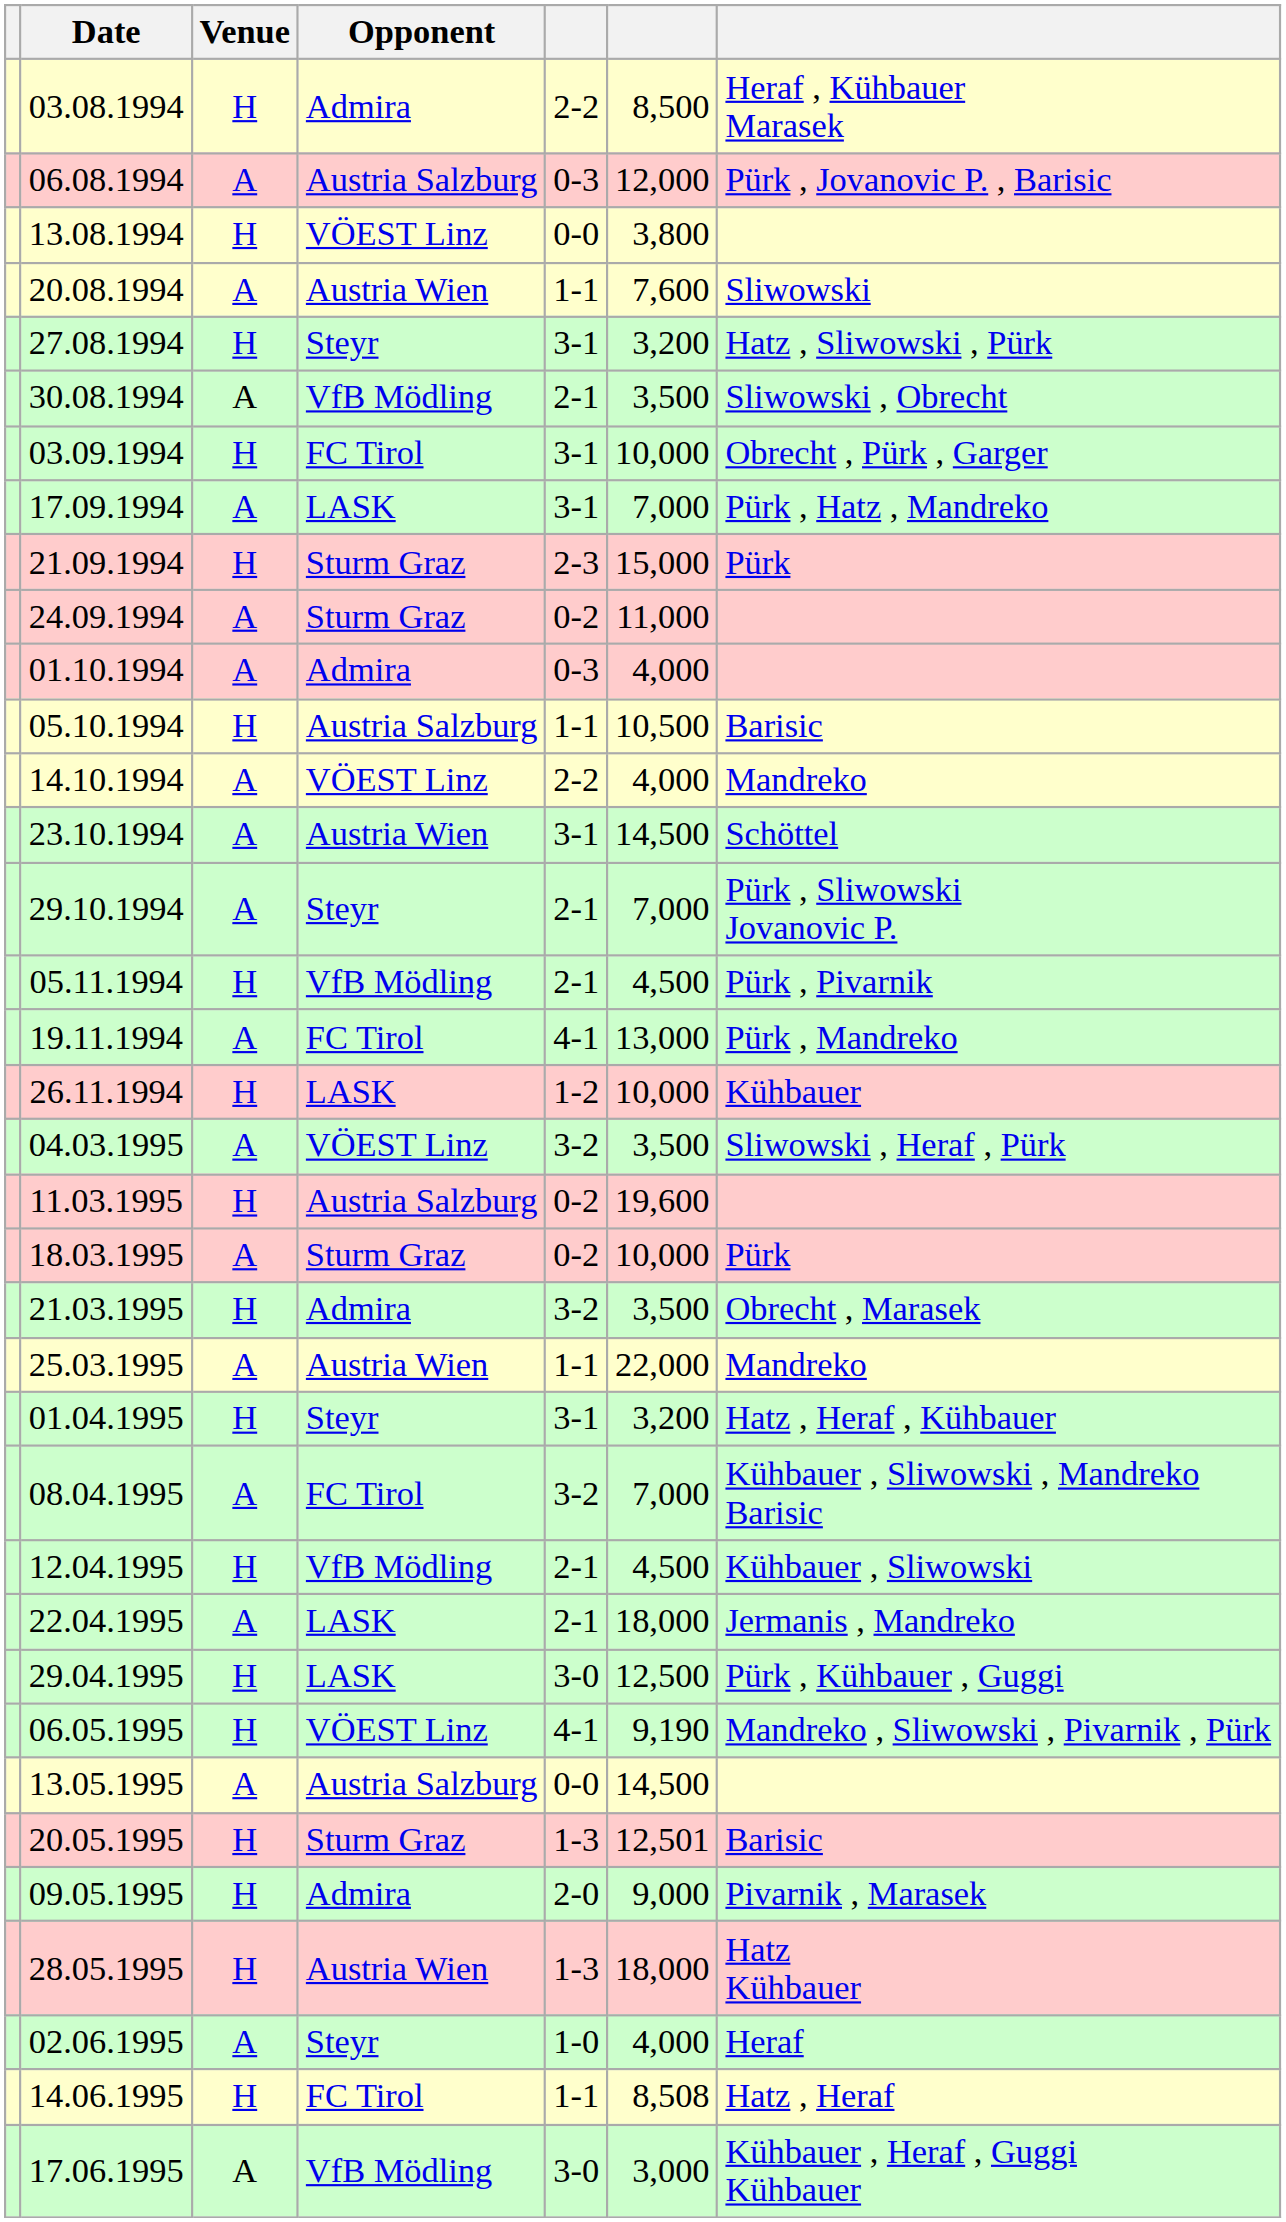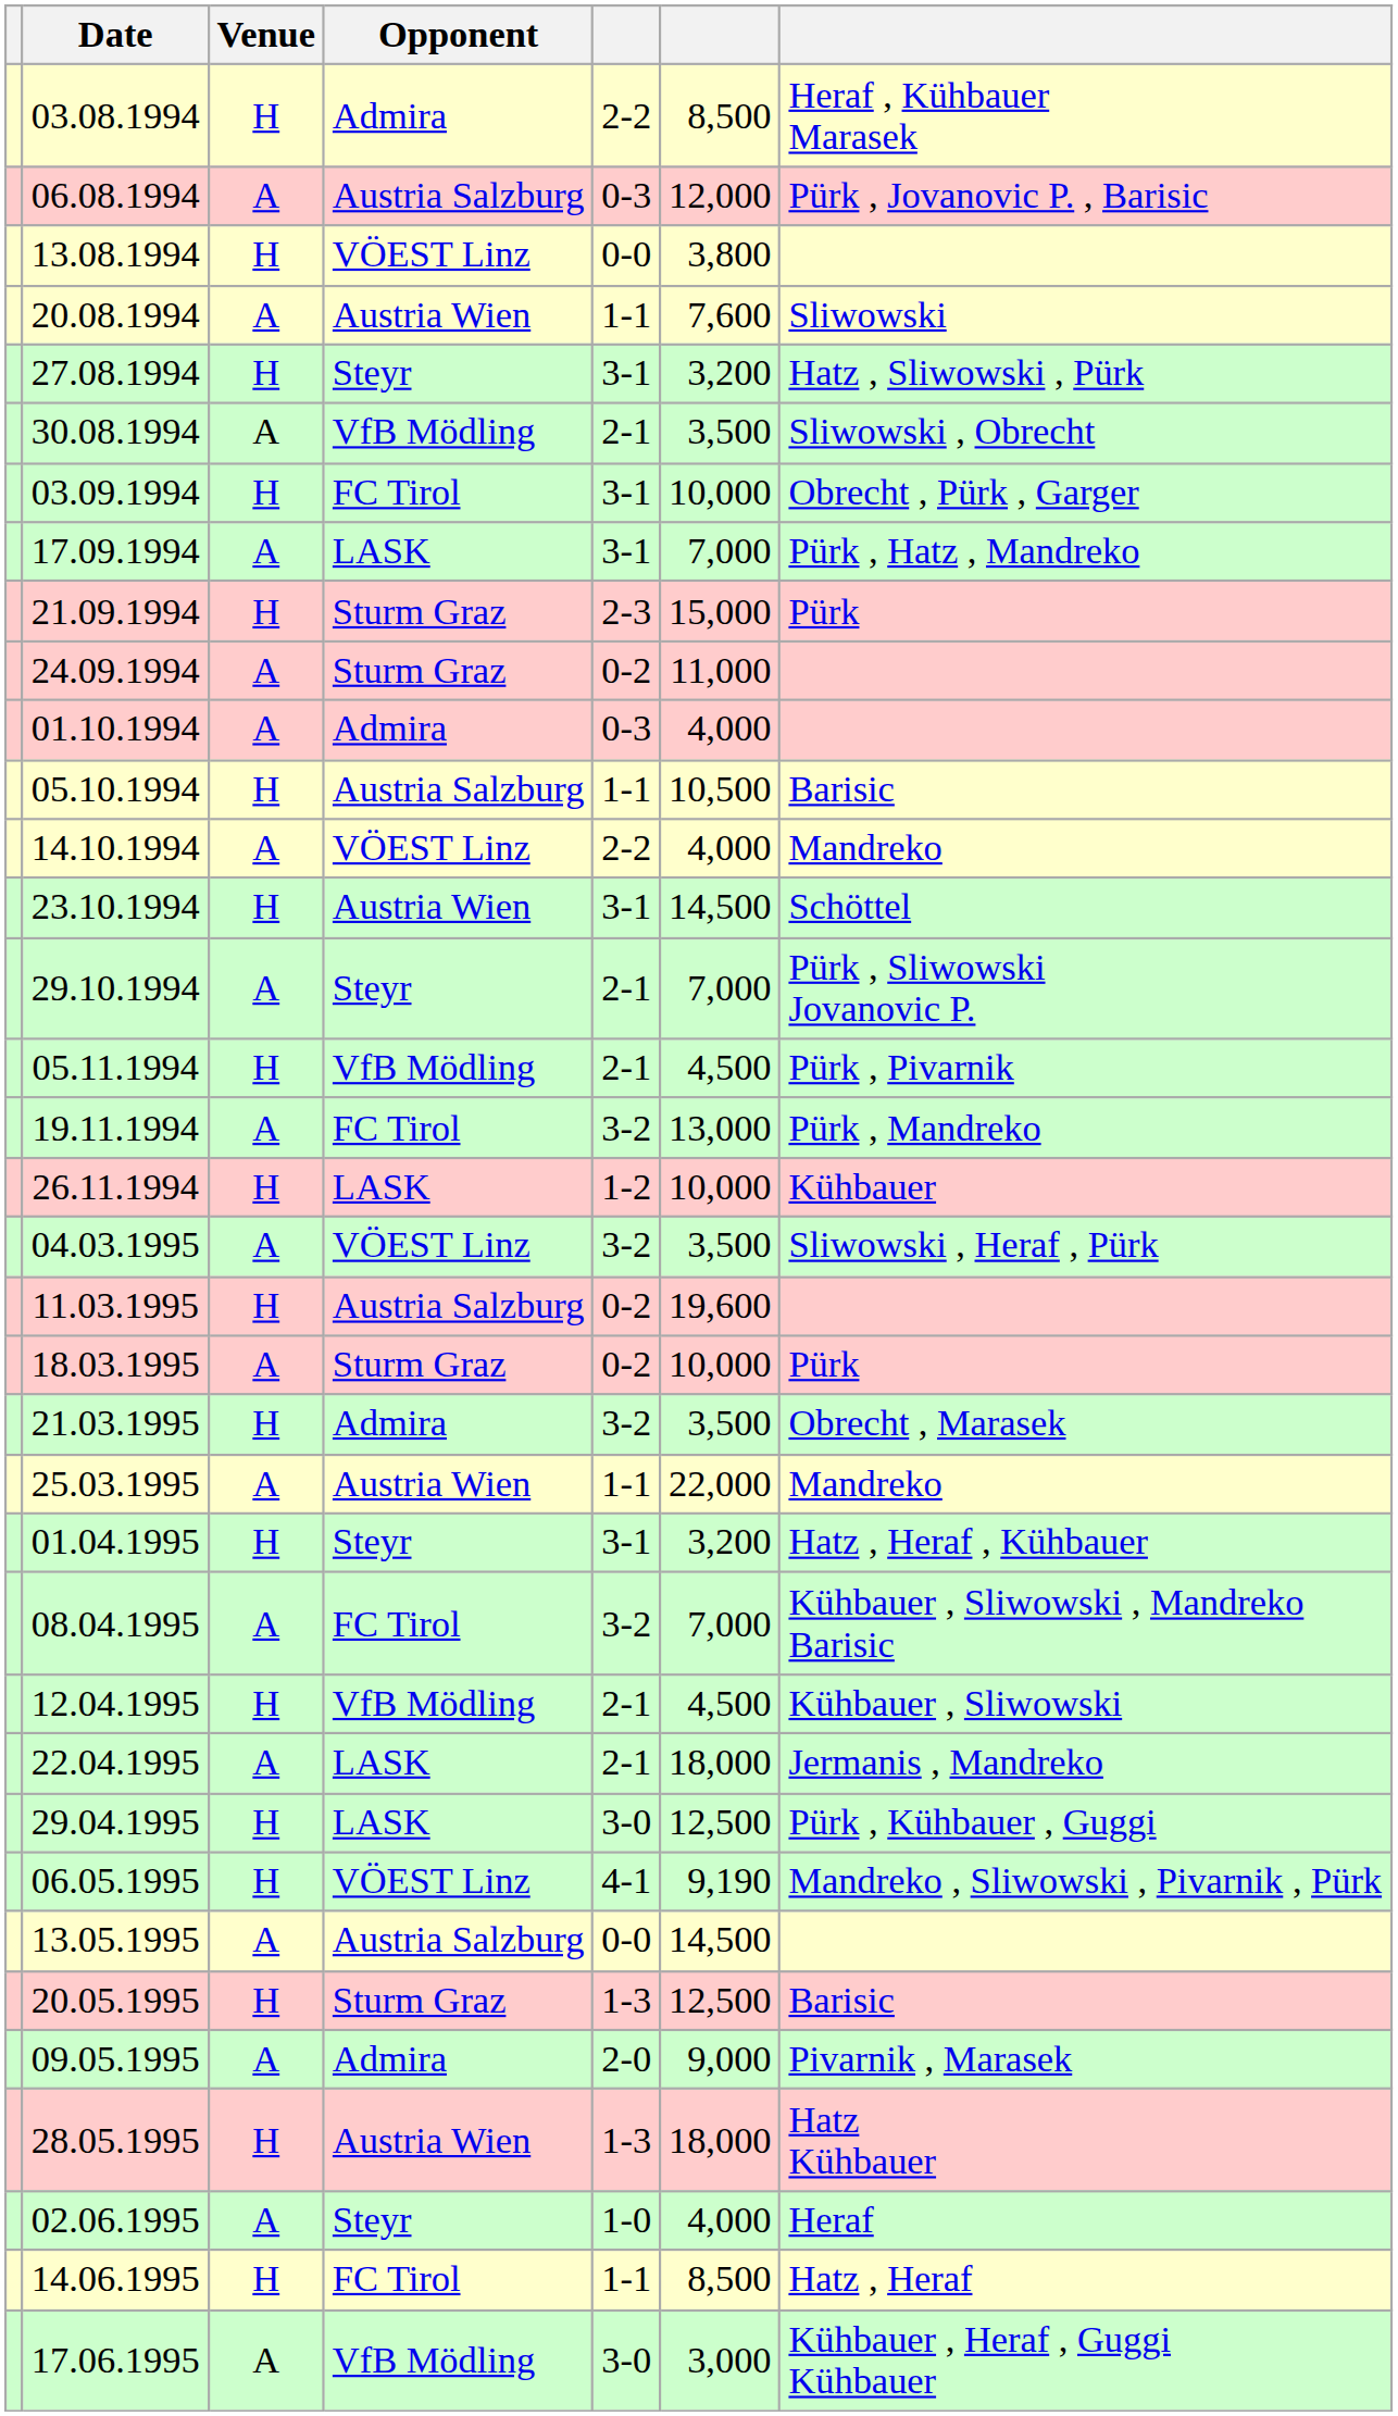 <table class="wikitable" Style="text-align: center">
 <tr>
 <th></th>
 <th>Date</th>
 <th>Venue</th>
 <th>Opponent</th>
 <th></th>
 <th></th>
 <th></th>
 </tr>
 <tr style="background:#ffc">
 <td></td>
 <td>03.08.1994</td>
 <td><a href='#'>H</a></td>
 <td align="left"><a href='#'>Admira</a></td>
 <td>2-2</td>
 <td align="right">8,500</td>
 <td align="left"><a href='#'>Heraf</a> , <a href='#'>Kühbauer</a>  <br> <a href='#'>Marasek</a> </td>
 </tr>
 <tr style="background:#fcc">
 <td></td>
 <td>06.08.1994</td>
 <td><a href='#'>A</a></td>
 <td align="left"><a href='#'>Austria Salzburg</a></td>
 <td>0-3</td>
 <td align="right">12,000</td>
 <td align="left"><a href='#'>Pürk</a> , <a href='#'>Jovanovic P.</a> , <a href='#'>Barisic</a> </td>
 </tr>
 <tr style="background:#ffc">
 <td></td>
 <td>13.08.1994</td>
 <td><a href='#'>H</a></td>
 <td align="left"><a href='#'>VÖEST Linz</a></td>
 <td>0-0</td>
 <td align="right">3,800</td>
 <td align="left"></td>
 </tr>
 <tr style="background:#ffc">
 <td></td>
 <td>20.08.1994</td>
 <td><a href='#'>A</a></td>
 <td align="left"><a href='#'>Austria Wien</a></td>
 <td>1-1</td>
 <td align="right">7,600</td>
 <td align="left"><a href='#'>Sliwowski</a> </td>
 </tr>
 <tr style="background:#cfc">
 <td></td>
 <td>27.08.1994</td>
 <td><a href='#'>H</a></td>
 <td align="left"><a href='#'>Steyr</a></td>
 <td>3-1</td>
 <td align="right">3,200</td>
 <td align="left"><a href='#'>Hatz</a> , <a href='#'>Sliwowski</a> , <a href='#'>Pürk</a> </td>
 </tr>
 <tr style="background:#cfc">
 <td></td>
 <td>30.08.1994</td>
 <td>A</td>
 <td align="left"><a href='#'>VfB Mödling</a></td>
 <td>2-1</td>
 <td align="right">3,500</td>
 <td align="left"><a href='#'>Sliwowski</a> , <a href='#'>Obrecht</a> </td>
 </tr>
 <tr style="background:#cfc">
 <td></td>
 <td>03.09.1994</td>
 <td><a href='#'>H</a></td>
 <td align="left"><a href='#'>FC Tirol</a></td>
 <td>3-1</td>
 <td align="right">10,000</td>
 <td align="left"><a href='#'>Obrecht</a> , <a href='#'>Pürk</a> , <a href='#'>Garger</a> </td>
 </tr>
 <tr style="background:#cfc">
 <td></td>
 <td>17.09.1994</td>
 <td><a href='#'>A</a></td>
 <td align="left"><a href='#'>LASK</a></td>
 <td>3-1</td>
 <td align="right">7,000</td>
 <td align="left"><a href='#'>Pürk</a> , <a href='#'>Hatz</a> , <a href='#'>Mandreko</a> </td>
 </tr>
 <tr style="background:#fcc">
 <td></td>
 <td>21.09.1994</td>
 <td><a href='#'>H</a></td>
 <td align="left"><a href='#'>Sturm Graz</a></td>
 <td>2-3</td>
 <td align="right">15,000</td>
 <td align="left"><a href='#'>Pürk</a>  </td>
 </tr>
 <tr style="background:#fcc">
 <td></td>
 <td>24.09.1994</td>
 <td><a href='#'>A</a></td>
 <td align="left"><a href='#'>Sturm Graz</a></td>
 <td>0-2</td>
 <td align="right">11,000</td>
 <td align="left"></td>
 </tr>
 <tr style="background:#fcc">
 <td></td>
 <td>01.10.1994</td>
 <td><a href='#'>A</a></td>
 <td align="left"><a href='#'>Admira</a></td>
 <td>0-3</td>
 <td align="right">4,000</td>
 <td align="left"></td>
 </tr>
 <tr style="background:#ffc">
 <td></td>
 <td>05.10.1994</td>
 <td><a href='#'>H</a></td>
 <td align="left"><a href='#'>Austria Salzburg</a></td>
 <td>1-1</td>
 <td align="right">10,500</td>
 <td align="left"><a href='#'>Barisic</a> </td>
 </tr>
 <tr style="background:#ffc">
 <td></td>
 <td>14.10.1994</td>
 <td><a href='#'>A</a></td>
 <td align="left"><a href='#'>VÖEST Linz</a></td>
 <td>2-2</td>
 <td align="right">4,000</td>
 <td align="left"><a href='#'>Mandreko</a> </td>
 </tr>
 <tr style="background:#cfc">
 <td></td>
 <td>23.10.1994</td>
-<td><a href='#'>A</a></td>
+<td><a href='#'>H</a></td>
 <td align="left"><a href='#'>Austria Wien</a></td>
 <td>3-1</td>
 <td align="right">14,500</td>
 <td align="left"><a href='#'>Schöttel</a> </td>
 </tr>
 <tr style="background:#cfc">
 <td></td>
 <td>29.10.1994</td>
 <td><a href='#'>A</a></td>
 <td align="left"><a href='#'>Steyr</a></td>
 <td>2-1</td>
 <td align="right">7,000</td>
 <td align="left"><a href='#'>Pürk</a> , <a href='#'>Sliwowski</a>  <br> <a href='#'>Jovanovic P.</a> </td>
 </tr>
 <tr style="background:#cfc">
 <td></td>
 <td>05.11.1994</td>
 <td><a href='#'>H</a></td>
 <td align="left"><a href='#'>VfB Mödling</a></td>
 <td>2-1</td>
 <td align="right">4,500</td>
 <td align="left"><a href='#'>Pürk</a> , <a href='#'>Pivarnik</a> </td>
 </tr>
 <tr style="background:#cfc">
 <td></td>
 <td>19.11.1994</td>
 <td><a href='#'>A</a></td>
 <td align="left"><a href='#'>FC Tirol</a></td>
-<td>4-1</td>
+<td>3-2</td>
 <td align="right">13,000</td>
 <td align="left"><a href='#'>Pürk</a>  , <a href='#'>Mandreko</a> </td>
 </tr>
 <tr style="background:#fcc">
 <td></td>
 <td>26.11.1994</td>
 <td><a href='#'>H</a></td>
 <td align="left"><a href='#'>LASK</a></td>
 <td>1-2</td>
 <td align="right">10,000</td>
 <td align="left"><a href='#'>Kühbauer</a> </td>
 </tr>
 <tr style="background:#cfc">
 <td></td>
 <td>04.03.1995</td>
 <td><a href='#'>A</a></td>
 <td align="left"><a href='#'>VÖEST Linz</a></td>
 <td>3-2</td>
 <td align="right">3,500</td>
 <td align="left"><a href='#'>Sliwowski</a> , <a href='#'>Heraf</a> , <a href='#'>Pürk</a> </td>
 </tr>
 <tr style="background:#fcc">
 <td></td>
 <td>11.03.1995</td>
 <td><a href='#'>H</a></td>
 <td align="left"><a href='#'>Austria Salzburg</a></td>
 <td>0-2</td>
 <td align="right">19,600</td>
 <td align="left"></td>
 </tr>
 <tr style="background:#fcc">
 <td></td>
 <td>18.03.1995</td>
 <td><a href='#'>A</a></td>
 <td align="left"><a href='#'>Sturm Graz</a></td>
 <td>0-2</td>
 <td align="right">10,000</td>
 <td align="left"><a href='#'>Pürk</a> </td>
 </tr>
 <tr style="background:#cfc">
 <td></td>
 <td>21.03.1995</td>
 <td><a href='#'>H</a></td>
 <td align="left"><a href='#'>Admira</a></td>
 <td>3-2</td>
 <td align="right">3,500</td>
 <td align="left"><a href='#'>Obrecht</a>  , <a href='#'>Marasek</a> </td>
 </tr>
 <tr style="background:#ffc">
 <td></td>
 <td>25.03.1995</td>
 <td><a href='#'>A</a></td>
 <td align="left"><a href='#'>Austria Wien</a></td>
 <td>1-1</td>
 <td align="right">22,000</td>
 <td align="left"><a href='#'>Mandreko</a> </td>
 </tr>
 <tr style="background:#cfc">
 <td></td>
 <td>01.04.1995</td>
 <td><a href='#'>H</a></td>
 <td align="left"><a href='#'>Steyr</a></td>
 <td>3-1</td>
 <td align="right">3,200</td>
 <td align="left"><a href='#'>Hatz</a> , <a href='#'>Heraf</a> , <a href='#'>Kühbauer</a> </td>
 </tr>
 <tr style="background:#cfc">
 <td></td>
 <td>08.04.1995</td>
 <td><a href='#'>A</a></td>
 <td align="left"><a href='#'>FC Tirol</a></td>
 <td>3-2</td>
 <td align="right">7,000</td>
 <td align="left"><a href='#'>Kühbauer</a> , <a href='#'>Sliwowski</a> , <a href='#'>Mandreko</a>  <br> <a href='#'>Barisic</a> </td>
 </tr>
 <tr style="background:#cfc">
 <td></td>
 <td>12.04.1995</td>
 <td><a href='#'>H</a></td>
 <td align="left"><a href='#'>VfB Mödling</a></td>
 <td>2-1</td>
 <td align="right">4,500</td>
 <td align="left"><a href='#'>Kühbauer</a> , <a href='#'>Sliwowski</a> </td>
 </tr>
 <tr style="background:#cfc">
 <td></td>
 <td>22.04.1995</td>
 <td><a href='#'>A</a></td>
 <td align="left"><a href='#'>LASK</a></td>
 <td>2-1</td>
 <td align="right">18,000</td>
 <td align="left"><a href='#'>Jermanis</a> , <a href='#'>Mandreko</a> </td>
 </tr>
 <tr style="background:#cfc">
 <td></td>
 <td>29.04.1995</td>
 <td><a href='#'>H</a></td>
 <td align="left"><a href='#'>LASK</a></td>
 <td>3-0</td>
 <td align="right">12,500</td>
 <td align="left"><a href='#'>Pürk</a> , <a href='#'>Kühbauer</a> , <a href='#'>Guggi</a> </td>
 </tr>
 <tr style="background:#cfc">
 <td></td>
 <td>06.05.1995</td>
 <td><a href='#'>H</a></td>
 <td align="left"><a href='#'>VÖEST Linz</a></td>
 <td>4-1</td>
 <td align="right">9,190</td>
 <td align="left"><a href='#'>Mandreko</a> , <a href='#'>Sliwowski</a> , <a href='#'>Pivarnik</a> , <a href='#'>Pürk</a> </td>
 </tr>
 <tr style="background:#ffc">
 <td></td>
 <td>13.05.1995</td>
 <td><a href='#'>A</a></td>
 <td align="left"><a href='#'>Austria Salzburg</a></td>
 <td>0-0</td>
 <td align="right">14,500</td>
 <td align="left"></td>
 </tr>
 <tr style="background:#fcc">
 <td></td>
 <td>20.05.1995</td>
 <td><a href='#'>H</a></td>
 <td align="left"><a href='#'>Sturm Graz</a></td>
 <td>1-3</td>
-<td align="right">12,501</td>
+<td align="right">12,500</td>
 <td align="left"><a href='#'>Barisic</a> </td>
 </tr>
 <tr style="background:#cfc">
 <td></td>
 <td>09.05.1995</td>
-<td><a href='#'>H</a></td>
+<td><a href='#'>A</a></td>
 <td align="left"><a href='#'>Admira</a></td>
 <td>2-0</td>
 <td align="right">9,000</td>
 <td align="left"><a href='#'>Pivarnik</a> , <a href='#'>Marasek</a> </td>
 </tr>
 <tr style="background:#fcc">
 <td></td>
 <td>28.05.1995</td>
 <td><a href='#'>H</a></td>
 <td align="left"><a href='#'>Austria Wien</a></td>
 <td>1-3</td>
 <td align="right">18,000</td>
 <td align="left"><a href='#'>Hatz</a>  <br> <a href='#'>Kühbauer</a> </td>
 </tr>
 <tr style="background:#cfc">
 <td></td>
 <td>02.06.1995</td>
 <td><a href='#'>A</a></td>
 <td align="left"><a href='#'>Steyr</a></td>
 <td>1-0</td>
 <td align="right">4,000</td>
 <td align="left"><a href='#'>Heraf</a> </td>
 </tr>
 <tr style="background:#ffc">
 <td></td>
 <td>14.06.1995</td>
 <td><a href='#'>H</a></td>
 <td align="left"><a href='#'>FC Tirol</a></td>
 <td>1-1</td>
-<td align="right">8,508</td>
+<td align="right">8,500</td>
 <td align="left"><a href='#'>Hatz</a> , <a href='#'>Heraf</a> </td>
 </tr>
 <tr style="background:#cfc">
 <td></td>
 <td>17.06.1995</td>
 <td>A</td>
 <td align="left"><a href='#'>VfB Mödling</a></td>
 <td>3-0</td>
 <td align="right">3,000</td>
 <td align="left"><a href='#'>Kühbauer</a> , <a href='#'>Heraf</a> , <a href='#'>Guggi</a>  <br> <a href='#'>Kühbauer</a> </td>
 </tr>
 </table>
